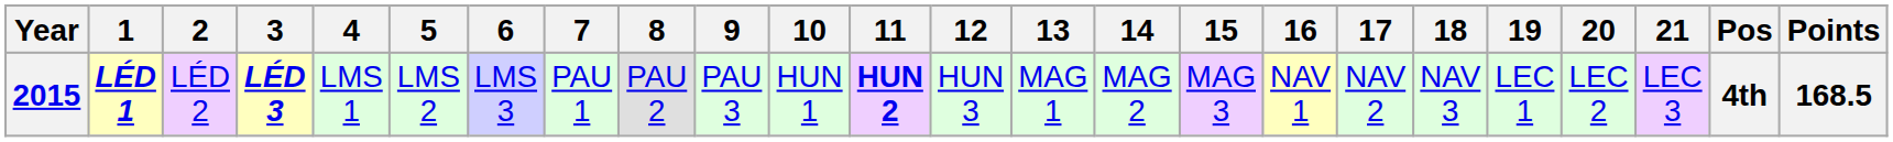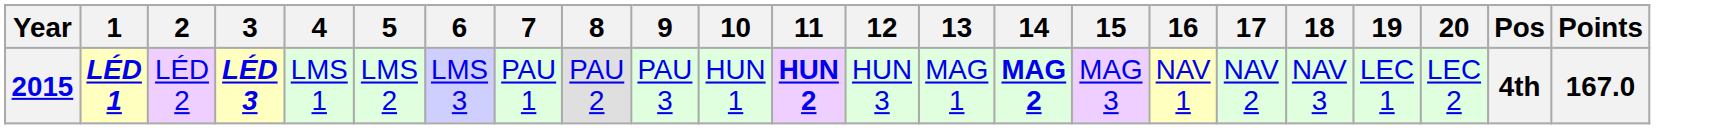 <table class="wikitable" style="text-align:center; font-size:85%">
 <tr>
 <th>Year</th>
 <th>1</th>
 <th>2</th>
 <th>3</th>
 <th>4</th>
 <th>5</th>
 <th>6</th>
 <th>7</th>
 <th>8</th>
 <th>9</th>
 <th>10</th>
 <th>11</th>
 <th>12</th>
 <th>13</th>
 <th>14</th>
 <th>15</th>
 <th>16</th>
 <th>17</th>
 <th>18</th>
 <th>19</th>
 <th>20</th>
-<th>21</th>
 <th>Pos</th>
 <th>Points</th>
 </tr>
 <tr>
 <th><a href='#'>2015</a></th>
 <td style="background:#FFFFBF;"><strong><em><a href='#'>LÉD<br>1</a></em></strong><br></td>
 <td style="background:#EFCFFF;"><a href='#'>LÉD<br>2</a><br></td>
 <td style="background:#FFFFBF;"><strong><em><a href='#'>LÉD<br>3</a></em></strong><br></td>
 <td style="background:#DFFFDF;"><a href='#'>LMS<br>1</a><br></td>
 <td style="background:#DFFFDF;"><a href='#'>LMS<br>2</a><br></td>
 <td style="background:#CFCFFF;"><a href='#'>LMS<br>3</a><br></td>
 <td style="background:#DFFFDF;"><a href='#'>PAU<br>1</a><br></td>
 <td style="background:#DFDFDF;"><a href='#'>PAU<br>2</a><br></td>
 <td style="background:#DFFFDF;"><a href='#'>PAU<br>3</a><br></td>
 <td style="background:#DFFFDF;"><a href='#'>HUN<br>1</a><br></td>
 <td style="background:#EFCFFF;"><strong><a href='#'>HUN<br>2</a><br></strong></td>
 <td style="background:#DFFFDF;"><a href='#'>HUN<br>3</a><br></td>
 <td style="background:#DFFFDF;"><a href='#'>MAG<br>1</a><br></td>
-<td style="background:#DFFFDF;"><a href='#'>MAG<br>2</a><br></td>
+<td style="background:#DFFFDF;"><strong><a href='#'>MAG<br>2</a><br></strong></td>
 <td style="background:#EFCFFF;"><a href='#'>MAG<br>3</a><br></td>
 <td style="background:#FFFFBF;"><a href='#'>NAV<br>1</a><br></td>
 <td style="background:#DFFFDF;"><a href='#'>NAV<br>2</a><br></td>
 <td style="background:#DFFFDF;"><a href='#'>NAV<br>3</a><br></td>
 <td style="background:#DFFFDF;"><a href='#'>LEC<br>1</a><br></td>
 <td style="background:#DFFFDF;"><a href='#'>LEC<br>2</a><br></td>
-<td style="background:#EFCFFF;"><a href='#'>LEC<br>3</a><br></td>
 <th>4th</th>
-<th>168.5</th>
+<th>167.0</th>
 </tr>
 </table>
